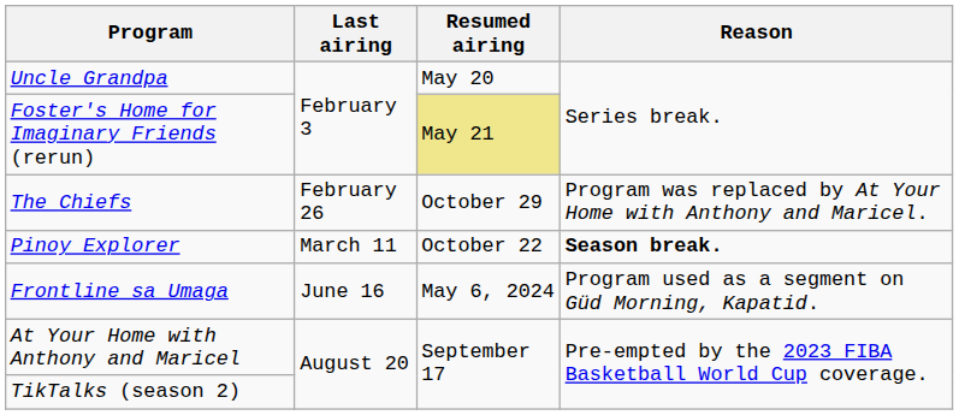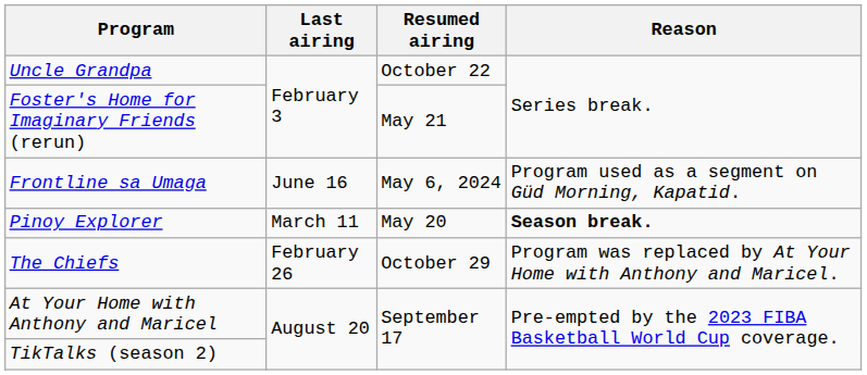 <table class="wikitable">
 <tr>
 <th>Program</th>
 <th>Last airing</th>
 <th>Resumed airing</th>
 <th>Reason</th>
 </tr>
 <tr>
 <td><em><a href='#'>Uncle Grandpa</a></em></td>
 <td rowspan="2">February 3</td>
-<td>May 20</td>
+<td>October 22</td>
 <td rowspan="2">Series break.</td>
 </tr>
 <tr>
 <td><em><a href='#'>Foster's Home for Imaginary Friends</a></em> (rerun)</td>
-<td style="background: khaki;">May 21</td>
+<td>May 21</td>
+</tr>
+<tr>
+<td><em><a href='#'>Frontline sa Umaga</a></em></td>
+<td>June 16</td>
+<td>May 6, 2024</td>
+<td>Program used as a segment on <em>Güd Morning, Kapatid</em>.</td>
+</tr>
+<tr>
+<td><em><a href='#'>Pinoy Explorer</a></em></td>
+<td>March 11</td>
+<td>May 20</td>
+<td><strong>Season break.</strong></td>
 </tr>
 <tr>
 <td><em><a href='#'>The Chiefs</a></em></td>
 <td>February 26</td>
 <td>October 29</td>
 <td>Program was replaced by <em>At Your Home with Anthony and Maricel</em>.</td>
-</tr>
-<tr>
-<td><em><a href='#'>Pinoy Explorer</a></em></td>
-<td>March 11</td>
-<td>October 22</td>
-<td><strong>Season break.</strong></td>
-</tr>
-<tr>
-<td><em><a href='#'>Frontline sa Umaga</a></em></td>
-<td>June 16</td>
-<td>May 6, 2024</td>
-<td>Program used as a segment on <em>Güd Morning, Kapatid</em>.</td>
 </tr>
 <tr>
 <td><em>At Your Home with Anthony and Maricel</em></td>
 <td rowspan="2">August 20</td>
 <td rowspan="2">September 17</td>
 <td rowspan="2">Pre-empted by the <a href='#'>2023 FIBA Basketball World Cup</a> coverage.</td>
 </tr>
 <tr>
 <td><em>TikTalks</em> (season 2)</td>
 </tr>
 </table>
